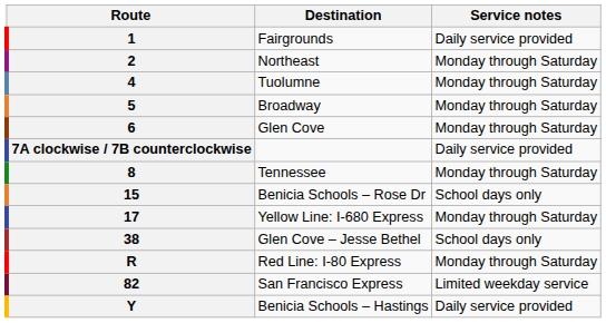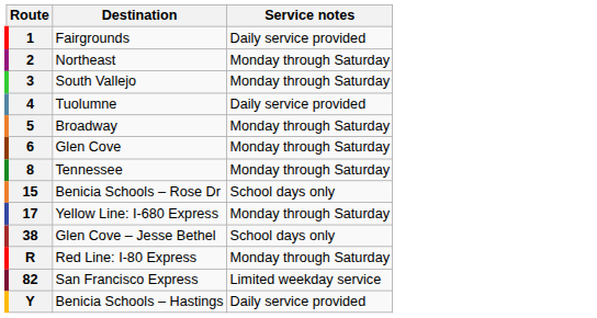 <table class="wikitable">
 <tr>
 <th>Route</th>
 <th>Destination</th>
 <th>Service notes</th>
 </tr>
 <tr>
 <th style="border-left: red solid 5px">1</th>
 <td>Fairgrounds</td>
 <td>Daily service provided</td>
 </tr>
 <tr>
 <th style="border-left: #94137c solid 5px">2</th>
 <td>Northeast</td>
 <td>Monday through Saturday</td>
 </tr>
 <tr>
+<th style="border-left: #33cc33 solid 5px">3</th>
+<td>South Vallejo</td>
+<td>Monday through Saturday</td>
+</tr>
+<tr>
 <th style="border-left: #5286a4 solid 5px">4</th>
 <td>Tuolumne</td>
-<td>Monday through Saturday</td>
+<td>Daily service provided</td>
 </tr>
 <tr>
 <th style="border-left: #ec7f2d solid 5px">5</th>
 <td>Broadway</td>
 <td>Monday through Saturday</td>
 </tr>
 <tr>
 <th style="border-left: #8F3900 solid 5px">6</th>
 <td>Glen Cove</td>
 <td>Monday through Saturday</td>
-</tr>
-<tr>
-<th style="border-left: #3649a2 solid 5px">7A clockwise / 7B counterclockwise</th>
-<td></td>
-<td>Daily service provided</td>
 </tr>
 <tr>
 <th style="border-left: #158920 solid 5px">8</th>
 <td>Tennessee</td>
 <td>Monday through Saturday</td>
 </tr>
 <tr>
 <th style="border-left: #ec7f2d solid 5px">15</th>
 <td>Benicia Schools – Rose Dr</td>
 <td>School days only</td>
 </tr>
 <tr>
 <th style="border-left: #3649a2 solid 5px">17</th>
 <td>Yellow Line: I-680 Express</td>
 <td>Monday through Saturday</td>
 </tr>
 <tr>
 <th style="border-left: brown solid 5px">38</th>
 <td>Glen Cove – Jesse Bethel</td>
 <td>School days only</td>
 </tr>
 <tr>
 <th style="border-left: red solid 5px">R</th>
 <td>Red Line: I-80 Express</td>
 <td>Monday through Saturday</td>
 </tr>
 <tr>
 <th style="border-left: #7a0d35 solid 5px">82</th>
 <td>San Francisco Express</td>
 <td>Limited weekday service</td>
 </tr>
 <tr>
 <th style="border-left: #ffba00 solid 5px">Y</th>
 <td>Benicia Schools – Hastings</td>
 <td>Daily service provided</td>
 </tr>
 </table>
